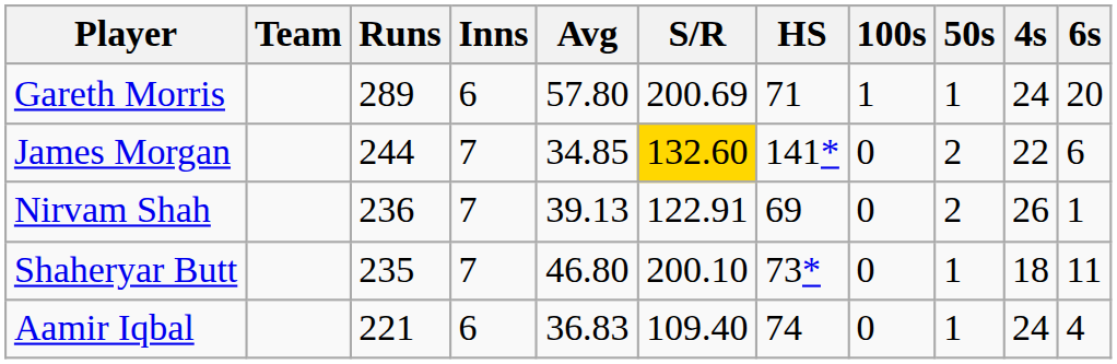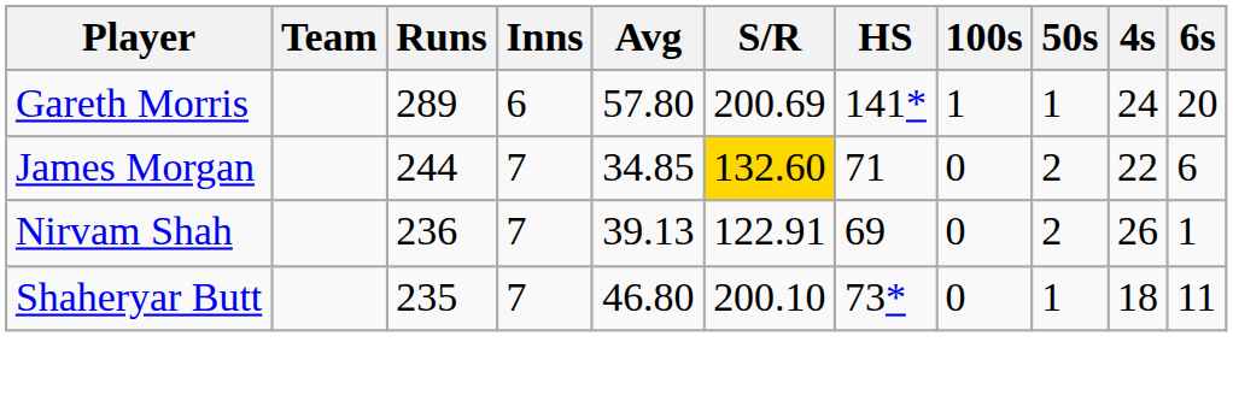 <table class="wikitable">
 <tr>
 <th>Player</th>
 <th>Team</th>
 <th>Runs</th>
 <th>Inns</th>
 <th>Avg</th>
 <th>S/R</th>
 <th>HS</th>
 <th>100s</th>
 <th>50s</th>
 <th>4s</th>
 <th>6s</th>
 </tr>
 <tr>
 <td><a href='#'>Gareth Morris</a></td>
 <td></td>
 <td>289</td>
 <td>6</td>
 <td>57.80</td>
 <td>200.69</td>
-<td>71</td>
+<td>141<a href='#'>*</a></td>
 <td>1</td>
 <td>1</td>
 <td>24</td>
 <td>20</td>
 </tr>
 <tr>
 <td><a href='#'>James Morgan</a></td>
 <td></td>
 <td>244</td>
 <td>7</td>
 <td>34.85</td>
 <td style="background: gold;">132.60</td>
-<td>141<a href='#'>*</a></td>
+<td>71</td>
 <td>0</td>
 <td>2</td>
 <td>22</td>
 <td>6</td>
 </tr>
 <tr>
 <td><a href='#'>Nirvam Shah</a></td>
 <td></td>
 <td>236</td>
 <td>7</td>
 <td>39.13</td>
 <td>122.91</td>
 <td>69</td>
 <td>0</td>
 <td>2</td>
 <td>26</td>
 <td>1</td>
 </tr>
 <tr>
 <td><a href='#'>Shaheryar Butt</a></td>
 <td></td>
 <td>235</td>
 <td>7</td>
 <td>46.80</td>
 <td>200.10</td>
 <td>73<a href='#'>*</a></td>
 <td>0</td>
 <td>1</td>
 <td>18</td>
 <td>11</td>
 </tr>
-<tr>
-<td><a href='#'>Aamir Iqbal</a></td>
-<td></td>
-<td>221</td>
-<td>6</td>
-<td>36.83</td>
-<td>109.40</td>
-<td>74</td>
-<td>0</td>
-<td>1</td>
-<td>24</td>
-<td>4</td>
-</tr>
 </table>
